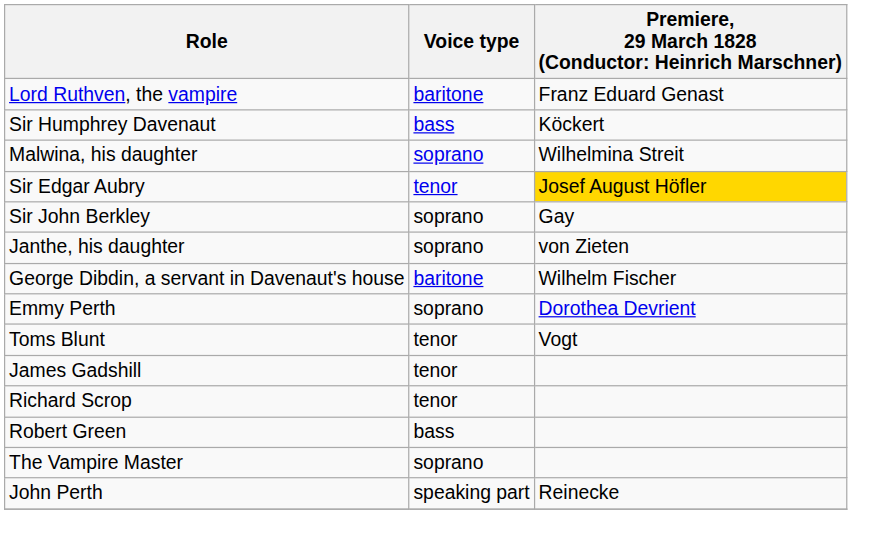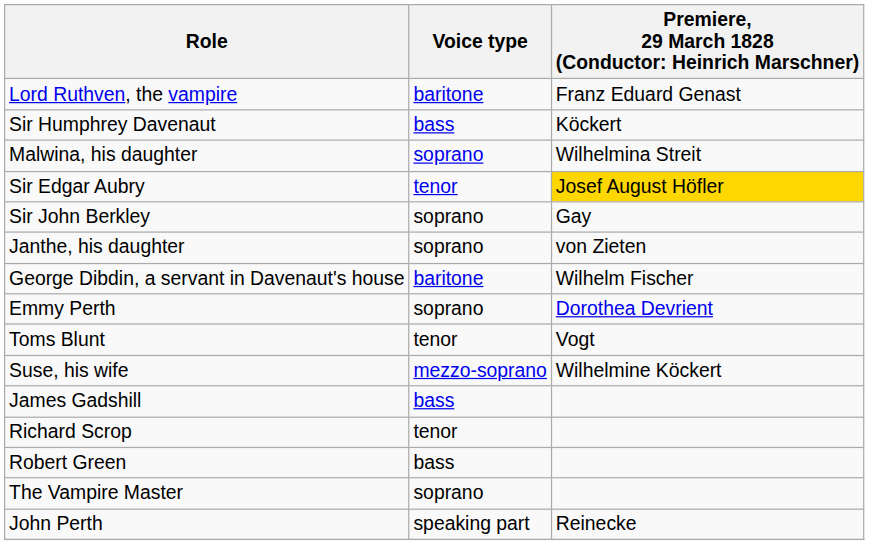 <table class="wikitable" border="1">
 <tr>
 <th bgcolor=ececec>Role</th>
 <th bgcolor=ececec>Voice type</th>
 <th bgcolor=ececec>Premiere,<br>29 March 1828<br>(Conductor:  Heinrich Marschner)</th>
 </tr>
 <tr>
 <td><a href='#'>Lord Ruthven</a>, the <a href='#'>vampire</a></td>
 <td><a href='#'>baritone</a></td>
 <td>Franz Eduard Genast</td>
 </tr>
 <tr>
 <td>Sir Humphrey Davenaut</td>
 <td><a href='#'>bass</a></td>
 <td>Köckert</td>
 </tr>
 <tr>
 <td>Malwina, his daughter</td>
 <td><a href='#'>soprano</a></td>
 <td>Wilhelmina Streit</td>
 </tr>
 <tr>
 <td>Sir Edgar Aubry</td>
 <td><a href='#'>tenor</a></td>
 <td style="background: gold;">Josef August Höfler</td>
 </tr>
 <tr>
 <td>Sir John Berkley</td>
 <td>soprano</td>
 <td>Gay</td>
 </tr>
 <tr>
 <td>Janthe, his daughter</td>
 <td>soprano</td>
 <td>von Zieten</td>
 </tr>
 <tr>
 <td>George Dibdin, a servant in Davenaut's house</td>
 <td><a href='#'>baritone</a></td>
 <td>Wilhelm Fischer</td>
 </tr>
 <tr>
 <td>Emmy Perth</td>
 <td>soprano</td>
 <td><a href='#'>Dorothea Devrient</a></td>
 </tr>
 <tr>
 <td>Toms Blunt</td>
 <td>tenor</td>
 <td>Vogt</td>
 </tr>
 <tr>
+<td>Suse, his wife</td>
+<td><a href='#'>mezzo-soprano</a></td>
+<td>Wilhelmine Köckert</td>
+</tr>
+<tr>
 <td>James Gadshill</td>
-<td>tenor</td>
+<td><a href='#'>bass</a></td>
 <td></td>
 </tr>
 <tr>
 <td>Richard Scrop</td>
 <td>tenor</td>
 <td></td>
 </tr>
 <tr>
 <td>Robert Green</td>
 <td>bass</td>
 <td></td>
 </tr>
 <tr>
 <td>The Vampire Master</td>
 <td>soprano</td>
 <td></td>
 </tr>
 <tr>
 <td>John Perth</td>
 <td>speaking part</td>
 <td>Reinecke</td>
 </tr>
 <tr>
 </tr>
 </table>
